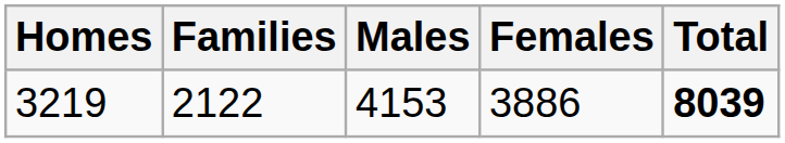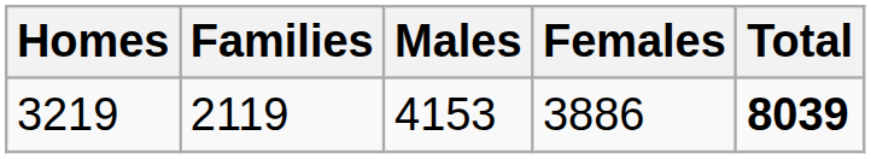 <table class="wikitable">
 <tr>
 <th>Homes</th>
 <th>Families</th>
 <th>Males</th>
 <th>Females</th>
 <th>Total</th>
 </tr>
 <tr>
 <td>3219</td>
-<td>2122</td>
+<td>2119</td>
 <td>4153</td>
 <td>3886</td>
 <td><strong>8039</strong></td>
 </tr>
 </table>
